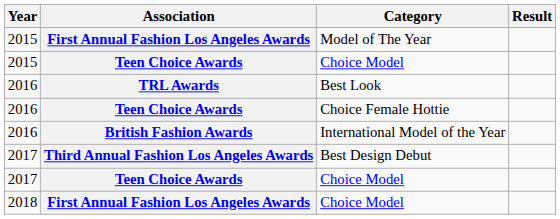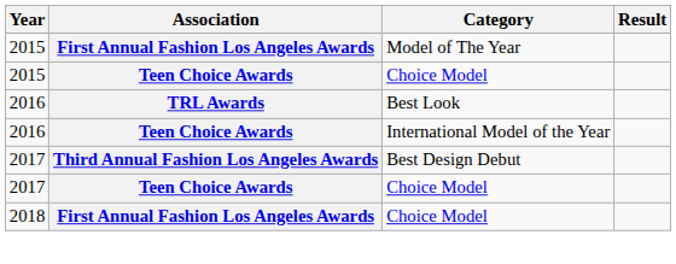 <table class="wikitable">
 <tr>
 <th scope="col">Year</th>
 <th scope="col">Association</th>
 <th scope="col">Category</th>
 <th scope="col">Result</th>
 </tr>
 <tr>
 <td>2015</td>
 <th scope="row"><a href='#'>First Annual Fashion Los Angeles Awards</a></th>
 <td>Model of The Year</td>
 <td></td>
 </tr>
 <tr>
 <td>2015</td>
 <th scope="row"><a href='#'>Teen Choice Awards</a></th>
 <td><a href='#'>Choice Model</a></td>
 <td></td>
 </tr>
 <tr>
 <td>2016</td>
 <th scope="row"><a href='#'>TRL Awards</a></th>
 <td>Best Look</td>
 <td></td>
 </tr>
 <tr>
 <td>2016</td>
 <th scope="row"><a href='#'>Teen Choice Awards</a></th>
-<td>Choice Female Hottie</td>
-<td></td>
-</tr>
-<tr>
-<td>2016</td>
-<th scope="row"><a href='#'>British Fashion Awards</a></th>
 <td>International Model of the Year</td>
 <td></td>
 </tr>
 <tr>
 <td>2017</td>
 <th scope="row"><a href='#'>Third Annual Fashion Los Angeles Awards</a></th>
 <td>Best Design Debut</td>
 <td></td>
 </tr>
 <tr>
 <td>2017</td>
 <th scope="row"><a href='#'>Teen Choice Awards</a></th>
 <td><a href='#'>Choice Model</a></td>
 <td></td>
 </tr>
 <tr>
 <td>2018</td>
 <th scope="row"><a href='#'>First Annual Fashion Los Angeles Awards</a></th>
 <td><a href='#'>Choice Model</a></td>
 <td></td>
 </tr>
 </table>
